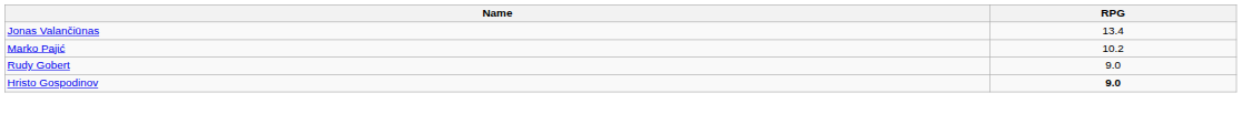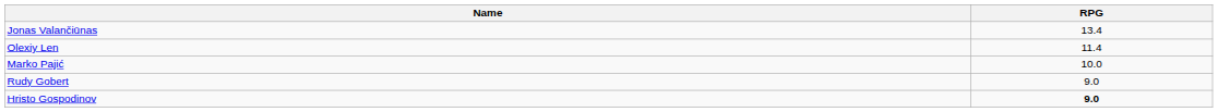 <table class=wikitable width="90%">
 <tr>
 <th width="80%">Name</th>
 <th width="20%">RPG</th>
 </tr>
 <tr>
 <td> <a href='#'>Jonas Valančiūnas</a></td>
 <td align=center>13.4</td>
 </tr>
 <tr>
+<td> <a href='#'>Olexiy Len</a></td>
+<td align=center>11.4</td>
+</tr>
+<tr>
 <td> <a href='#'>Marko Pajić</a></td>
-<td align=center>10.2</td>
+<td align=center>10.0</td>
 </tr>
 <tr>
 <td> <a href='#'>Rudy Gobert</a></td>
 <td align=center>9.0</td>
 </tr>
 <tr>
 <td> <a href='#'>Hristo Gospodinov</a></td>
 <td align=center><strong>9.0</strong></td>
 </tr>
 </table>
